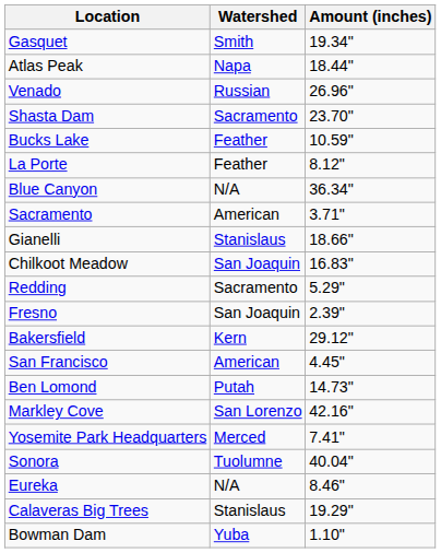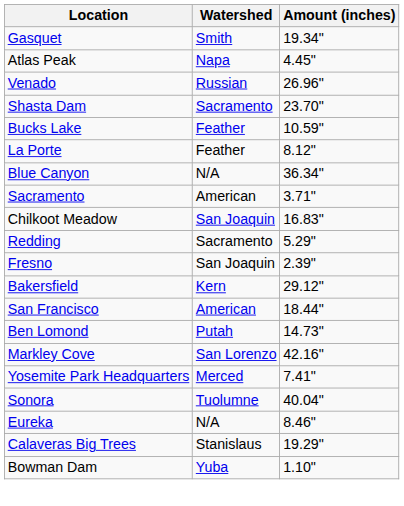 <table class="wikitable">
 <tr>
 <th>Location</th>
 <th>Watershed</th>
 <th>Amount (inches)</th>
 </tr>
 <tr>
 <td><a href='#'>Gasquet</a></td>
 <td><a href='#'>Smith</a></td>
 <td>19.34"</td>
 </tr>
 <tr>
 <td>Atlas Peak</td>
 <td><a href='#'>Napa</a></td>
-<td>18.44"</td>
+<td>4.45"</td>
 </tr>
 <tr>
 <td><a href='#'>Venado</a></td>
 <td><a href='#'>Russian</a></td>
 <td>26.96"</td>
 </tr>
 <tr>
 <td><a href='#'>Shasta Dam</a></td>
 <td><a href='#'>Sacramento</a></td>
 <td>23.70"</td>
 </tr>
 <tr>
 <td><a href='#'>Bucks Lake</a></td>
 <td><a href='#'>Feather</a></td>
 <td>10.59"</td>
 </tr>
 <tr>
 <td><a href='#'>La Porte</a></td>
 <td>Feather</td>
 <td>8.12"</td>
 </tr>
 <tr>
 <td><a href='#'>Blue Canyon</a></td>
 <td>N/A</td>
 <td>36.34"</td>
 </tr>
 <tr>
 <td><a href='#'>Sacramento</a></td>
 <td>American</td>
 <td>3.71"</td>
 </tr>
 <tr>
-<td>Gianelli</td>
-<td><a href='#'>Stanislaus</a></td>
-<td>18.66"</td>
-</tr>
-<tr>
 <td>Chilkoot Meadow</td>
 <td><a href='#'>San Joaquin</a></td>
 <td>16.83"</td>
 </tr>
 <tr>
 <td><a href='#'>Redding</a></td>
 <td>Sacramento</td>
 <td>5.29"</td>
 </tr>
 <tr>
 <td><a href='#'>Fresno</a></td>
 <td>San Joaquin</td>
 <td>2.39"</td>
 </tr>
 <tr>
 <td><a href='#'>Bakersfield</a></td>
 <td><a href='#'>Kern</a></td>
 <td>29.12"</td>
 </tr>
 <tr>
 <td><a href='#'>San Francisco</a></td>
 <td><a href='#'>American</a></td>
-<td>4.45"</td>
+<td>18.44"</td>
 </tr>
 <tr>
 <td><a href='#'>Ben Lomond</a></td>
 <td><a href='#'>Putah</a></td>
 <td>14.73"</td>
 </tr>
 <tr>
 <td><a href='#'>Markley Cove</a></td>
 <td><a href='#'>San Lorenzo</a></td>
 <td>42.16"</td>
 </tr>
 <tr>
 <td><a href='#'>Yosemite Park Headquarters</a></td>
 <td><a href='#'>Merced</a></td>
 <td>7.41"</td>
 </tr>
 <tr>
 <td><a href='#'>Sonora</a></td>
 <td><a href='#'>Tuolumne</a></td>
 <td>40.04"</td>
 </tr>
 <tr>
 <td><a href='#'>Eureka</a></td>
 <td>N/A</td>
 <td>8.46"</td>
 </tr>
 <tr>
 <td><a href='#'>Calaveras Big Trees</a></td>
 <td>Stanislaus</td>
 <td>19.29"</td>
 </tr>
 <tr>
 <td>Bowman Dam</td>
 <td><a href='#'>Yuba</a></td>
 <td>1.10"</td>
 </tr>
 </table>
